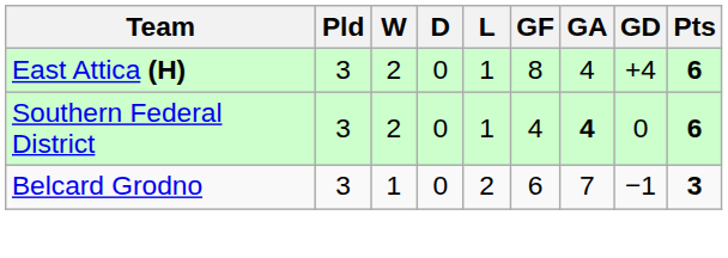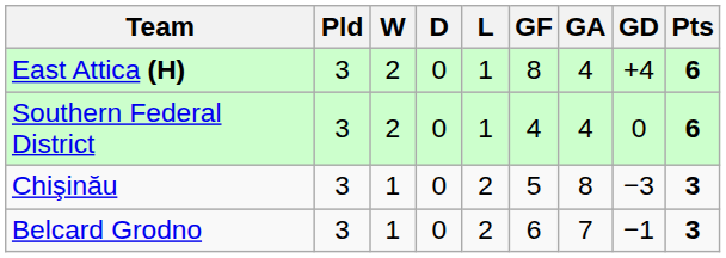 <table class="wikitable" style="text-align:center;">
 <tr>
 <th width=175>Team</th>
 <th width=20 abbr="Played">Pld</th>
 <th width=20 abbr="Won">W</th>
 <th width=20 abbr="Drawn">D</th>
 <th width=20 abbr="Lost">L</th>
 <th width=20 abbr="Goals for">GF</th>
 <th width=20 abbr="Goals against">GA</th>
 <th width=20 abbr="Goal difference">GD</th>
 <th width=20 abbr="Points">Pts</th>
 </tr>
 <tr bgcolor=#ccffcc>
 <td align=left> <a href='#'>East Attica</a> <strong>(H)</strong></td>
 <td>3</td>
 <td>2</td>
 <td>0</td>
 <td>1</td>
 <td>8</td>
 <td>4</td>
 <td>+4</td>
 <td><strong>6</strong></td>
 </tr>
 <tr bgcolor=#ccffcc>
 <td align=left> <a href='#'>Southern Federal District</a></td>
 <td>3</td>
 <td>2</td>
 <td>0</td>
 <td>1</td>
 <td>4</td>
-<td><strong>4</strong></td>
+<td>4</td>
 <td>0</td>
 <td><strong>6</strong></td>
+</tr>
+<tr>
+<td align=left> <a href='#'>Chişinău</a></td>
+<td>3</td>
+<td>1</td>
+<td>0</td>
+<td>2</td>
+<td>5</td>
+<td>8</td>
+<td>−3</td>
+<td><strong>3</strong></td>
 </tr>
 <tr>
 <td align=left> <a href='#'>Belcard Grodno</a></td>
 <td>3</td>
 <td>1</td>
 <td>0</td>
 <td>2</td>
 <td>6</td>
 <td>7</td>
 <td>−1</td>
 <td><strong>3</strong></td>
 </tr>
 </table>
